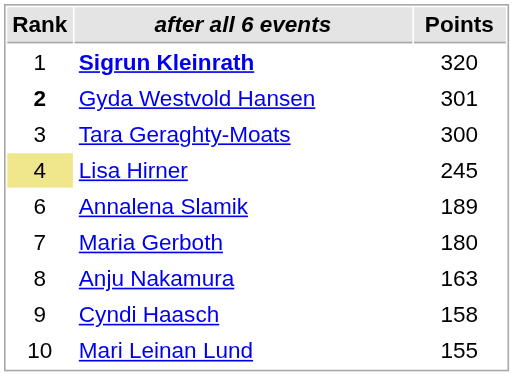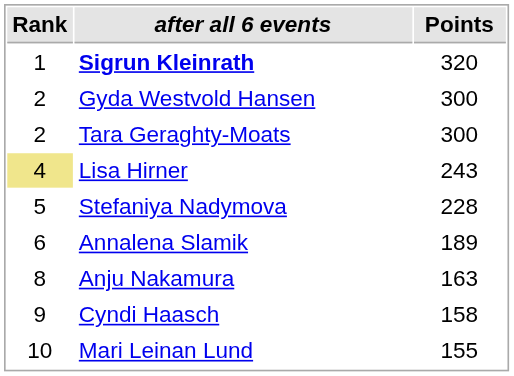 <table cellspacing="1" cellpadding="3" style="border:1px solid #AAAAAA;font-size:86%">
 <tr style="background-color: #E4E4E4;">
 <th style="border-bottom:1px solid #AAAAAA; width: 10px;">Rank</th>
 <th style="border-bottom:1px solid #AAAAAA; width: 200px;"><em>after all 6 events</em></th>
 <th style="border-bottom:1px solid #AAAAAA; width: 50px;">Points</th>
 </tr>
 <tr>
 <td align=center>1</td>
 <td><strong> <a href='#'>Sigrun Kleinrath</a></strong></td>
 <td align=center>320</td>
 </tr>
 <tr>
-<td align=center><strong>2</strong></td>
+<td align=center>2</td>
 <td> <a href='#'>Gyda Westvold Hansen</a></td>
-<td align=center>301</td>
+<td align=center>300</td>
 </tr>
 <tr>
-<td align=center>3</td>
+<td align=center>2</td>
 <td> <a href='#'>Tara Geraghty-Moats</a></td>
 <td align=center>300</td>
 </tr>
 <tr>
 <td align=center style="background: khaki;">4</td>
 <td> <a href='#'>Lisa Hirner</a></td>
-<td align=center>245</td>
+<td align=center>243</td>
+</tr>
+<tr>
+<td align=center>5</td>
+<td> <a href='#'>Stefaniya Nadymova</a></td>
+<td align=center>228</td>
 </tr>
 <tr>
 <td align=center>6</td>
 <td> <a href='#'>Annalena Slamik</a></td>
 <td align=center>189</td>
-</tr>
-<tr>
-<td align=center>7</td>
-<td> <a href='#'>Maria Gerboth</a></td>
-<td align=center>180</td>
 </tr>
 <tr>
 <td align=center>8</td>
 <td> <a href='#'>Anju Nakamura</a></td>
 <td align=center>163</td>
 </tr>
 <tr>
 <td align=center>9</td>
 <td> <a href='#'>Cyndi Haasch</a></td>
 <td align=center>158</td>
 </tr>
 <tr>
 <td align=center>10</td>
 <td> <a href='#'>Mari Leinan Lund</a></td>
 <td align=center>155</td>
 </tr>
 </table>
